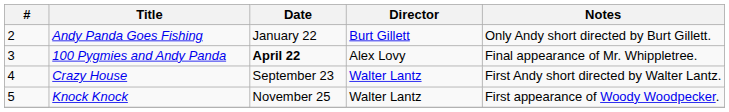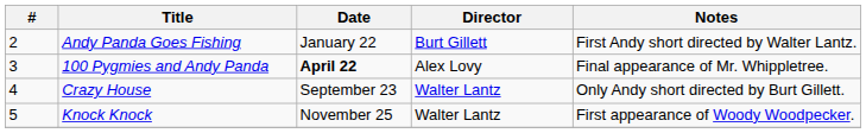 <table class="wikitable">
 <tr>
 <th style="width:3em">#</th>
 <th style="width:15em">Title</th>
 <th style="width:7em">Date</th>
 <th style="width:10em">Director</th>
 <th>Notes</th>
 </tr>
 <tr>
 <td>2</td>
 <td><em><a href='#'>Andy Panda Goes Fishing</a></em></td>
 <td>January 22</td>
 <td><a href='#'>Burt Gillett</a></td>
-<td>Only Andy short directed by Burt Gillett.</td>
+<td>First Andy short directed by Walter Lantz.</td>
 </tr>
 <tr>
 <td>3</td>
 <td><em><a href='#'>100 Pygmies and Andy Panda</a></em></td>
 <td><strong>April 22</strong></td>
 <td>Alex Lovy</td>
 <td>Final appearance of Mr. Whippletree.</td>
 </tr>
 <tr>
 <td>4</td>
 <td><em><a href='#'>Crazy House</a></em></td>
 <td>September 23</td>
 <td><a href='#'>Walter Lantz</a></td>
-<td>First Andy short directed by Walter Lantz.</td>
+<td>Only Andy short directed by Burt Gillett.</td>
 </tr>
 <tr>
 <td>5</td>
 <td><em><a href='#'>Knock Knock</a></em></td>
 <td>November 25</td>
 <td>Walter Lantz</td>
 <td>First appearance of <a href='#'>Woody Woodpecker</a>.</td>
 </tr>
 <tr>
 </tr>
 </table>
